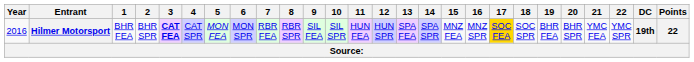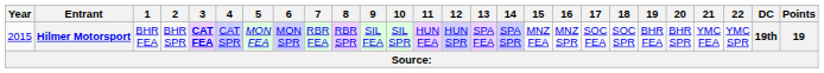 <table class="wikitable" style="text-align:center; font-size:85%">
 <tr>
 <th>Year</th>
 <th>Entrant</th>
 <th>1</th>
 <th>2</th>
 <th>3</th>
 <th>4</th>
 <th>5</th>
 <th>6</th>
 <th>7</th>
 <th>8</th>
 <th>9</th>
 <th>10</th>
 <th>11</th>
 <th>12</th>
 <th>13</th>
 <th>14</th>
 <th>15</th>
 <th>16</th>
 <th>17</th>
 <th>18</th>
 <th>19</th>
 <th>20</th>
 <th>21</th>
 <th>22</th>
 <th>DC</th>
 <th>Points</th>
 </tr>
 <tr>
-<td><a href='#'>2016</a></td>
+<td><a href='#'>2015</a></td>
 <th nowrap><a href='#'>Hilmer Motorsport</a></th>
 <td><a href='#'>BHR<br>FEA</a></td>
 <td><a href='#'>BHR<br>SPR</a></td>
 <td style="background:#EFCFFF;"><strong><a href='#'>CAT<br>FEA</a><br></strong></td>
 <td style="background:#CFCFFF;"><a href='#'>CAT<br>SPR</a><br></td>
 <td style="background:#DFFFDF;"><em><a href='#'>MON<br>FEA</a></em><br></td>
 <td style="background:#CFCFFF;"><a href='#'>MON<br>SPR</a><br></td>
 <td style="background:#DFFFDF;"><a href='#'>RBR<br>FEA</a><br></td>
 <td style="background:#EFCFFF;"><a href='#'>RBR<br>SPR</a><br></td>
 <td style="background:#DFFFDF;"><a href='#'>SIL<br>FEA</a><br></td>
 <td style="background:#DFFFDF;"><a href='#'>SIL<br>SPR</a><br></td>
 <td style="background:#EFCFFF;"><a href='#'>HUN<br>FEA</a><br></td>
 <td style="background:#CFCFFF;"><a href='#'>HUN<br>SPR</a><br></td>
 <td style="background:#EFCFFF;"><a href='#'>SPA<br>FEA</a><br></td>
 <td style="background:#CFCFFF;"><a href='#'>SPA<br>SPR</a><br></td>
 <td><a href='#'>MNZ<br>FEA</a></td>
 <td><a href='#'>MNZ<br>SPR</a></td>
-<td style="background: gold;"><a href='#'>SOC<br>FEA</a></td>
+<td><a href='#'>SOC<br>FEA</a></td>
 <td><a href='#'>SOC<br>SPR</a></td>
 <td><a href='#'>BHR<br>FEA</a></td>
 <td><a href='#'>BHR<br>SPR</a></td>
 <td><a href='#'>YMC<br>FEA</a></td>
 <td><a href='#'>YMC<br>SPR</a></td>
 <th>19th</th>
-<th>22</th>
+<th>19</th>
 </tr>
 <tr>
 <th colspan="26">Source:</th>
 </tr>
 </table>
